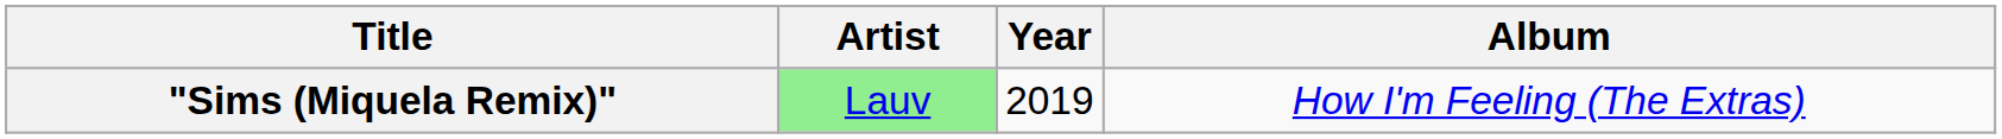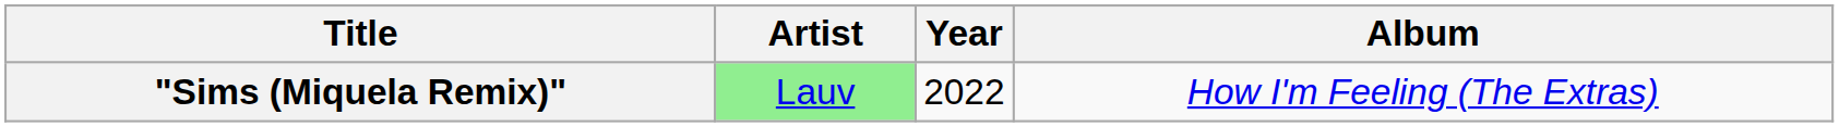 <table class="wikitable plainrowheaders" style="text-align:center">
 <tr>
 <th scope="col" style="width:19em;">Title</th>
 <th scope="col" style="width:5em;">Artist</th>
 <th scope="col" style="width:1em;">Year</th>
 <th scope="col" style="width:22em;">Album</th>
 </tr>
 <tr>
 <th scope="row">"Sims (Miquela Remix)"</th>
 <td style="background: lightgreen;"><a href='#'>Lauv</a></td>
-<td>2019</td>
+<td>2022</td>
 <td><em><a href='#'>How I'm Feeling (The Extras)</a></em></td>
 </tr>
 </table>
